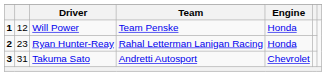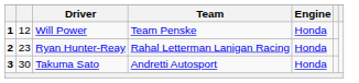 <table class="wikitable" style="font-size:95%;">
 <tr>
 </tr>
 <tr>
 <th></th>
 <th></th>
 <th>Driver</th>
 <th>Team</th>
 <th>Engine</th>
 <th></th>
 <th></th>
 </tr>
 <tr>
 <td style="text-align:center;"><strong>1</strong></td>
 <td style="text-align:center;">12</td>
 <td> <a href='#'>Will Power</a></td>
 <td><a href='#'>Team Penske</a></td>
 <td><a href='#'>Honda</a></td>
 <td></td>
 </tr>
 <tr>
 <td style="text-align:center;"><strong>2</strong></td>
 <td style="text-align:center;">23</td>
 <td> <a href='#'>Ryan Hunter-Reay</a></td>
 <td><a href='#'>Rahal Letterman Lanigan Racing</a></td>
 <td><a href='#'>Honda</a></td>
 <td></td>
 </tr>
 <tr>
 <td style="text-align:center;"><strong>3</strong></td>
-<td style="text-align:center;">31</td>
+<td style="text-align:center;">30</td>
 <td> <a href='#'>Takuma Sato</a></td>
 <td><a href='#'>Andretti Autosport</a></td>
-<td><a href='#'>Chevrolet</a></td>
+<td><a href='#'>Honda</a></td>
 <td></td>
 </tr>
 <tr>
 <th colspan=7></th>
 </tr>
 </table>
